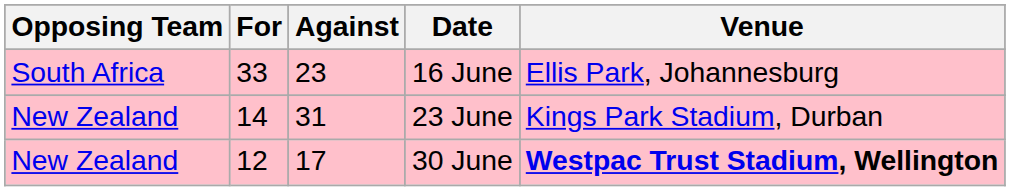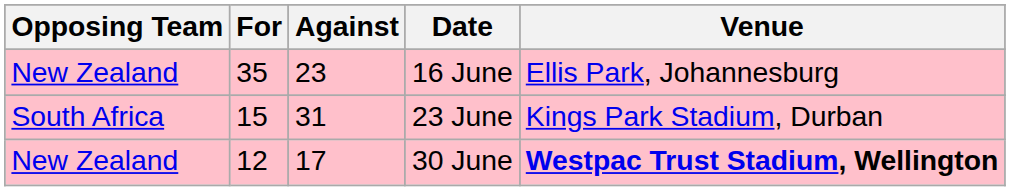 <table class="wikitable">
 <tr>
 <th>Opposing Team</th>
 <th>For</th>
 <th>Against</th>
 <th>Date</th>
 <th>Venue</th>
 </tr>
 <tr style="background:pink">
-<td><a href='#'>South Africa</a></td>
-<td>33</td>
+<td><a href='#'>New Zealand</a></td>
+<td>35</td>
 <td>23</td>
 <td>16 June</td>
 <td><a href='#'>Ellis Park</a>, Johannesburg</td>
 </tr>
 <tr style="background:pink">
-<td><a href='#'>New Zealand</a></td>
-<td>14</td>
+<td><a href='#'>South Africa</a></td>
+<td>15</td>
 <td>31</td>
 <td>23 June</td>
 <td><a href='#'>Kings Park Stadium</a>, Durban</td>
 </tr>
 <tr style="background:pink">
 <td><a href='#'>New Zealand</a></td>
 <td>12</td>
 <td>17</td>
 <td>30 June</td>
 <td><strong><a href='#'>Westpac Trust Stadium</a>, Wellington</strong></td>
 </tr>
 </table>
